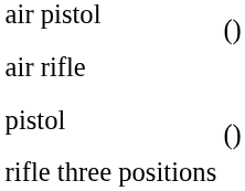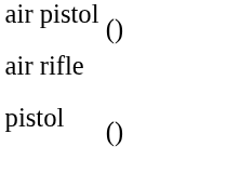 <table>
 <tr>
 <td>air pistol<br></td>
 <td><br>()</td>
 <td></td>
 <td></td>
 </tr>
 <tr>
 <td>air rifle<br></td>
 <td></td>
 <td></td>
 <td></td>
 </tr>
 <tr>
 <td>pistol<br></td>
 <td><br>()</td>
 <td></td>
 <td></td>
 </tr>
-<tr>
-<td>rifle three positions<br></td>
-<td></td>
-<td></td>
-<td></td>
-</tr>
 </table>
